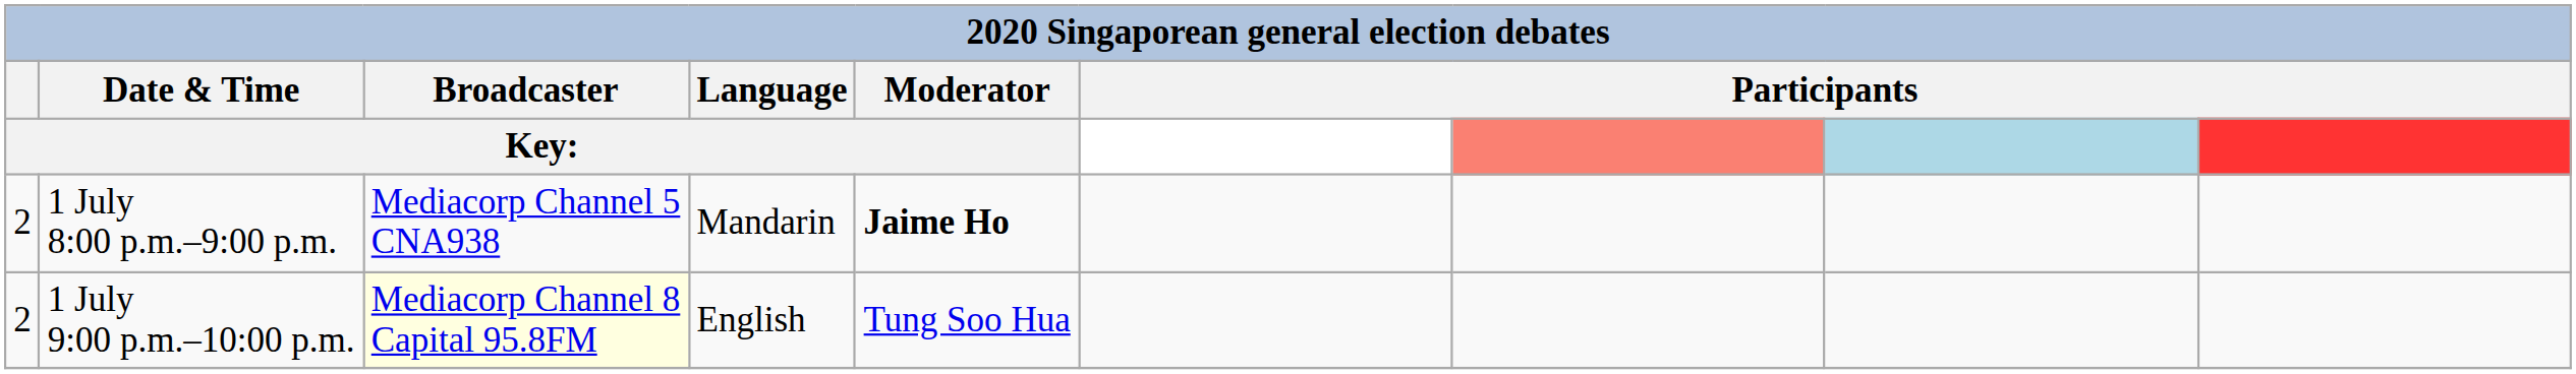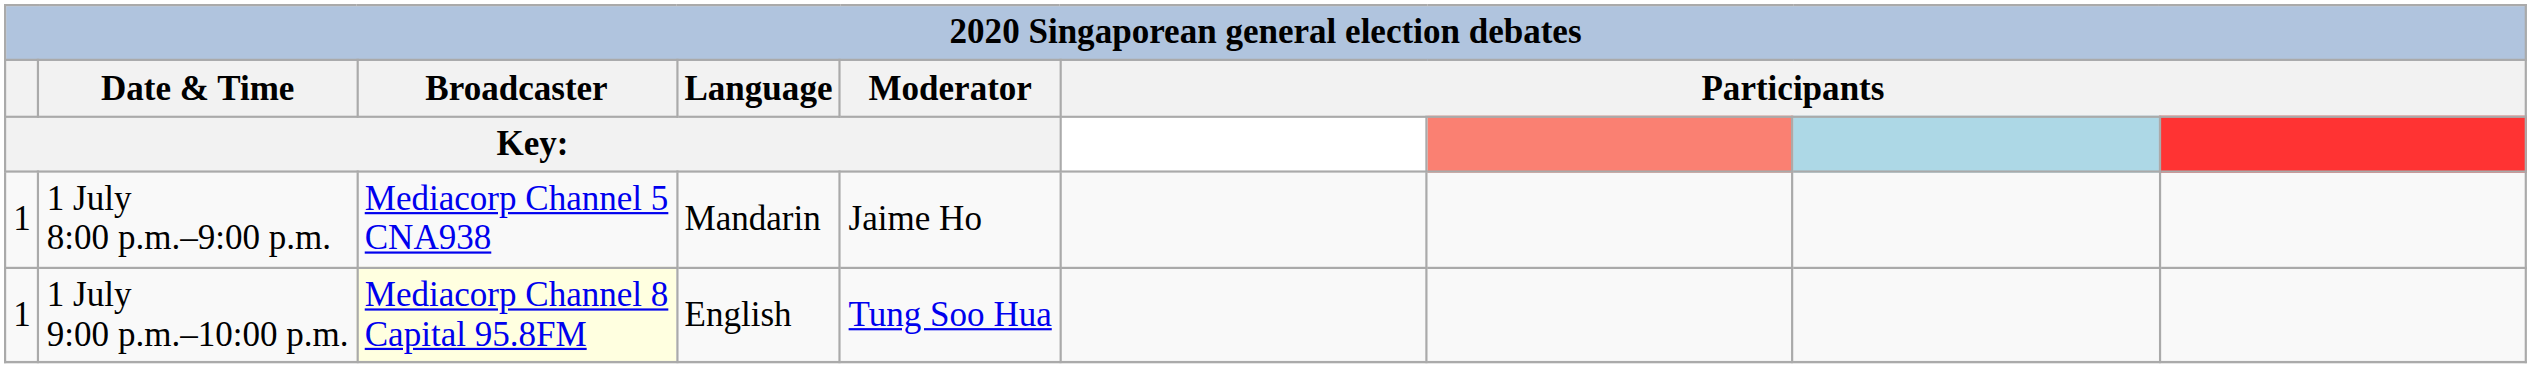 <table class="wikitable">
 <tr>
 <th style="background:#B0C4DE" colspan="9">2020 Singaporean general election debates</th>
 </tr>
 <tr>
 <th style="white-space:nowrap;" rowspan="1"> </th>
 <th rowspan="1">Date & Time</th>
 <th rowspan="1">Broadcaster</th>
 <th rowspan="1">Language</th>
 <th rowspan="1">Moderator</th>
 <th colspan="4" scope="col">Participants</th>
 </tr>
 <tr>
 <th colspan="5">Key:<br>   </th>
 <th scope="col" style="width:10em; background: white;"><a href='#'></a></th>
 <th scope="col" style="width:10em; background: #FA8072;"><a href='#'></a></th>
 <th scope="col" style="width:10em; background: LightBlue;"><a href='#'></a></th>
 <th scope="col" style="width:10em; background: #FF3333;"><a href='#'></a></th>
 </tr>
 <tr>
-<td>2</td>
+<td>1</td>
 <td>1 July <br> 8:00 p.m.–9:00 p.m.</td>
 <td><a href='#'>Mediacorp Channel 5</a> <br> <a href='#'>CNA938</a></td>
 <td>Mandarin</td>
-<td><strong>Jaime Ho</strong></td>
+<td>Jaime Ho</td>
 <td></td>
 <td></td>
 <td></td>
 <td></td>
 </tr>
 <tr>
-<td>2</td>
+<td>1</td>
 <td>1 July <br> 9:00 p.m.–10:00 p.m.</td>
 <td style="background: lightyellow;"><a href='#'>Mediacorp Channel 8</a> <br> <a href='#'>Capital 95.8FM</a></td>
 <td>English</td>
 <td><a href='#'>Tung Soo Hua</a></td>
 <td></td>
 <td></td>
 <td></td>
 <td></td>
 </tr>
 <tr>
 </tr>
 </table>
